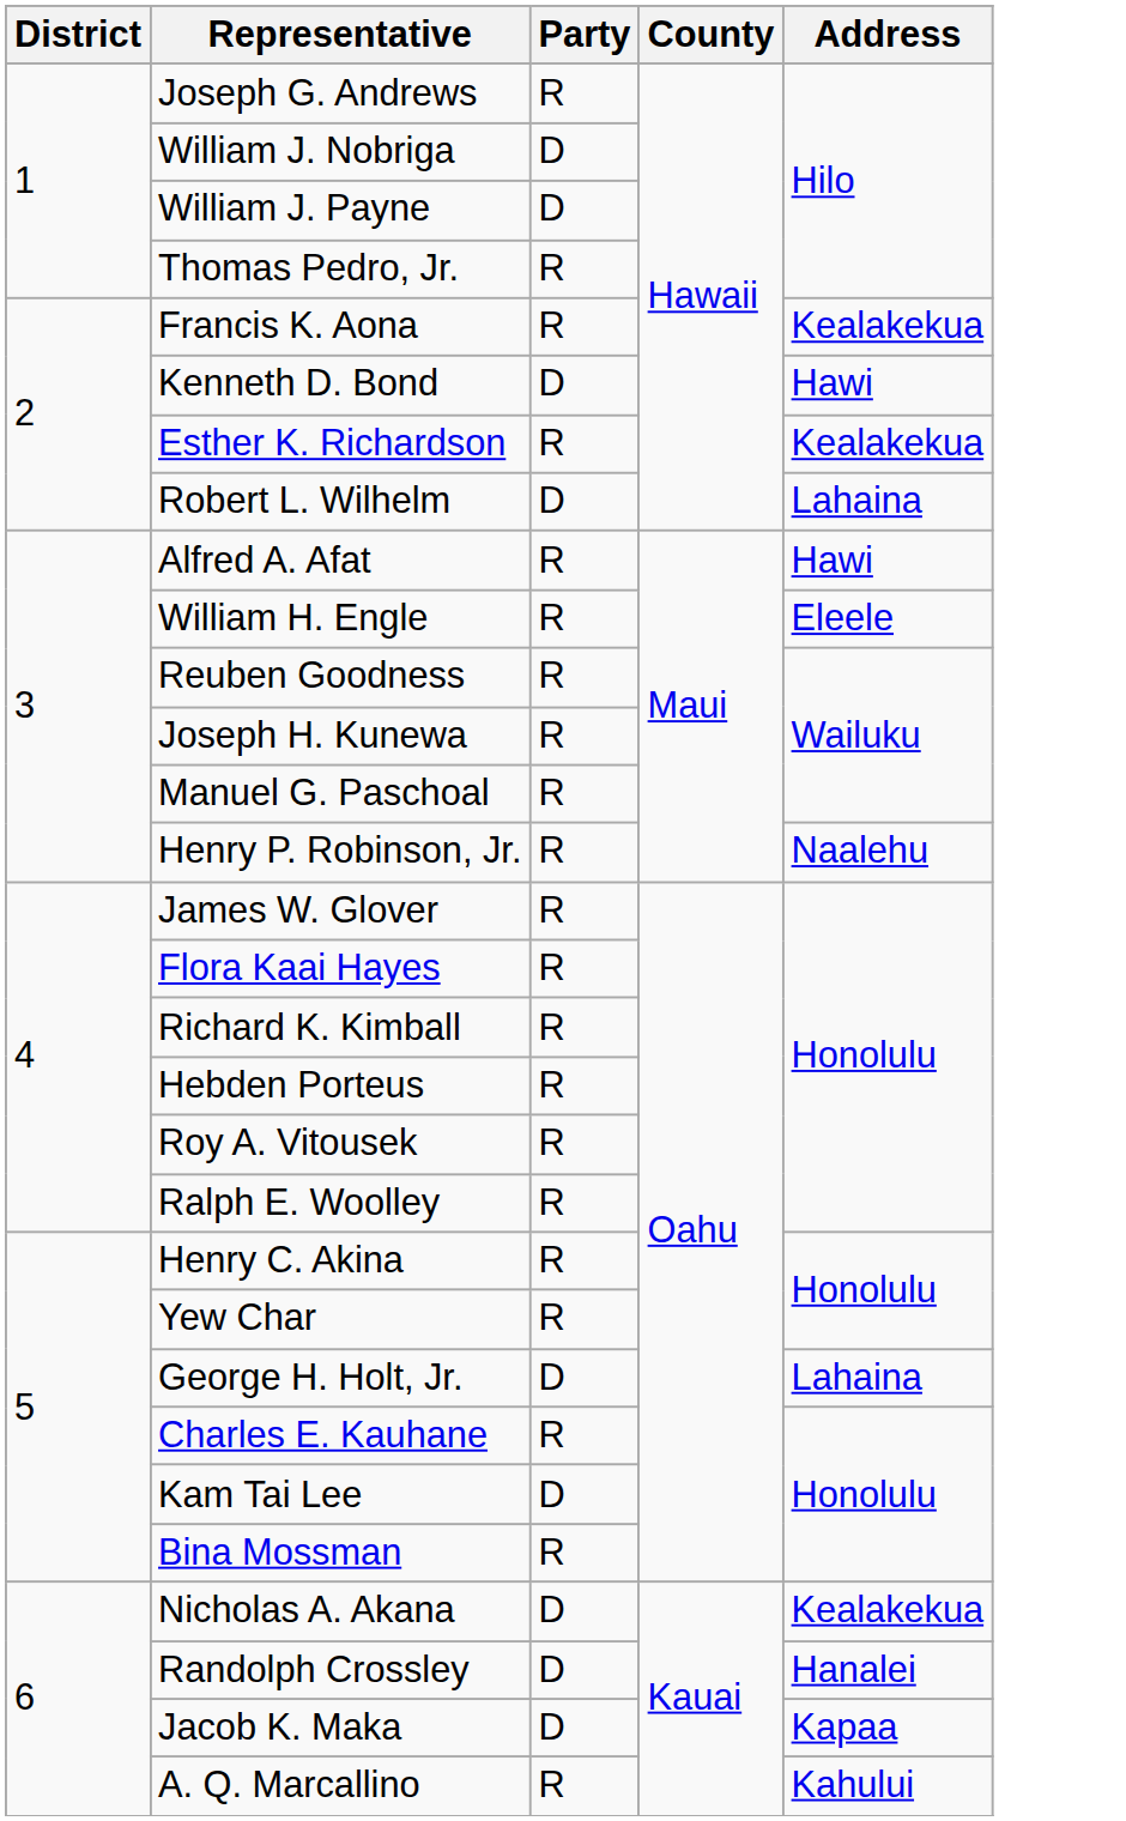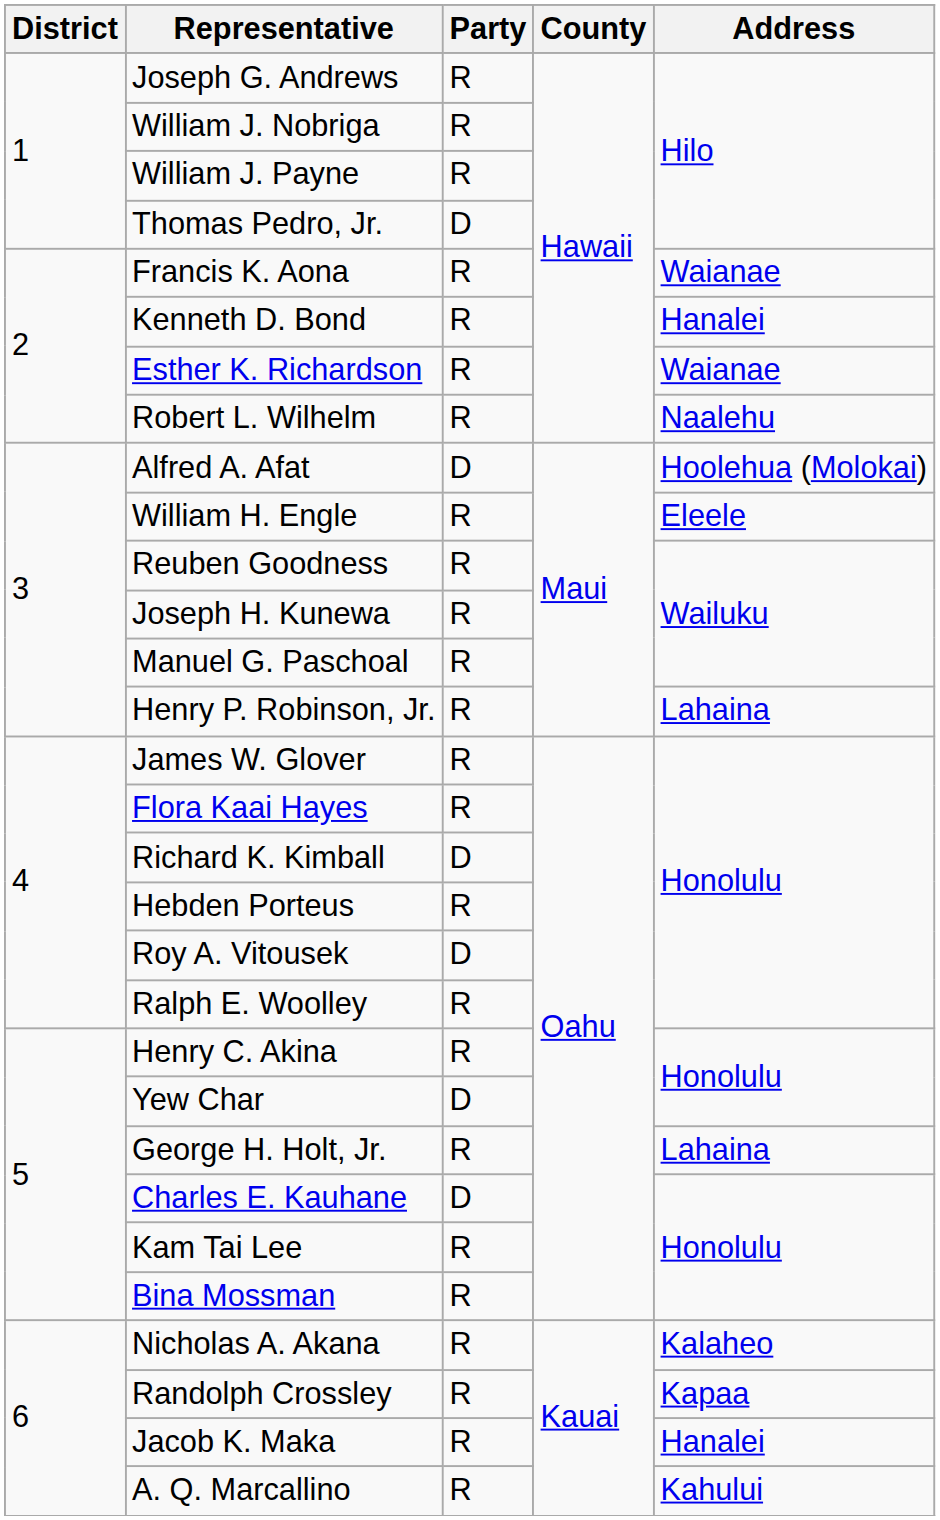 <table class= "sortable wikitable">
 <tr>
 <th>District</th>
 <th>Representative</th>
 <th>Party</th>
 <th>County</th>
 <th>Address</th>
 </tr>
 <tr>
 <td rowspan=4>1</td>
 <td>Joseph G. Andrews</td>
 <td>R</td>
 <td rowspan=8><a href='#'>Hawaii</a></td>
 <td rowspan=4><a href='#'>Hilo</a></td>
 </tr>
 <tr>
 <td>William J. Nobriga</td>
-<td>D</td>
+<td>R</td>
 </tr>
 <tr>
 <td>William J. Payne</td>
-<td>D</td>
+<td>R</td>
 </tr>
 <tr>
 <td>Thomas Pedro, Jr.</td>
-<td>R</td>
+<td>D</td>
 </tr>
 <tr>
 <td rowspan=4>2</td>
 <td>Francis K. Aona</td>
 <td>R</td>
-<td><a href='#'>Kealakekua</a></td>
+<td><a href='#'>Waianae</a></td>
 </tr>
 <tr>
 <td>Kenneth D. Bond</td>
-<td>D</td>
-<td><a href='#'>Hawi</a></td>
+<td>R</td>
+<td><a href='#'>Hanalei</a></td>
 </tr>
 <tr>
 <td><a href='#'>Esther K. Richardson</a></td>
 <td>R</td>
-<td><a href='#'>Kealakekua</a></td>
+<td><a href='#'>Waianae</a></td>
 </tr>
 <tr>
 <td>Robert L. Wilhelm</td>
-<td>D</td>
-<td><a href='#'>Lahaina</a></td>
+<td>R</td>
+<td><a href='#'>Naalehu</a></td>
 </tr>
 <tr>
 <td rowspan=6>3</td>
 <td>Alfred A. Afat</td>
-<td>R</td>
+<td>D</td>
 <td rowspan=6><a href='#'>Maui</a></td>
-<td><a href='#'>Hawi</a></td>
+<td><a href='#'>Hoolehua</a> (<a href='#'>Molokai</a>)</td>
 </tr>
 <tr>
 <td>William H. Engle</td>
 <td>R</td>
 <td><a href='#'>Eleele</a></td>
 </tr>
 <tr>
 <td>Reuben Goodness</td>
 <td>R</td>
 <td rowspan=3><a href='#'>Wailuku</a></td>
 </tr>
 <tr>
 <td>Joseph H. Kunewa</td>
 <td>R</td>
 </tr>
 <tr>
 <td>Manuel G. Paschoal</td>
 <td>R</td>
 </tr>
 <tr>
 <td>Henry P. Robinson, Jr.</td>
 <td>R</td>
-<td><a href='#'>Naalehu</a></td>
+<td><a href='#'>Lahaina</a></td>
 </tr>
 <tr>
 <td rowspan=6>4</td>
 <td>James W. Glover</td>
 <td>R</td>
 <td rowspan=12><a href='#'>Oahu</a></td>
 <td rowspan=6><a href='#'>Honolulu</a></td>
 </tr>
 <tr>
 <td><a href='#'>Flora Kaai Hayes</a></td>
 <td>R</td>
 </tr>
 <tr>
 <td>Richard K. Kimball</td>
-<td>R</td>
+<td>D</td>
 </tr>
 <tr>
 <td>Hebden Porteus</td>
 <td>R</td>
 </tr>
 <tr>
 <td>Roy A. Vitousek</td>
-<td>R</td>
+<td>D</td>
 </tr>
 <tr>
 <td>Ralph E. Woolley</td>
 <td>R</td>
 </tr>
 <tr>
 <td rowspan=6>5</td>
 <td>Henry C. Akina</td>
 <td>R</td>
 <td rowspan=2><a href='#'>Honolulu</a></td>
 </tr>
 <tr>
 <td>Yew Char</td>
-<td>R</td>
+<td>D</td>
 </tr>
 <tr>
 <td>George H. Holt, Jr.</td>
-<td>D</td>
+<td>R</td>
 <td><a href='#'>Lahaina</a></td>
 </tr>
 <tr>
 <td><a href='#'>Charles E. Kauhane</a></td>
-<td>R</td>
+<td>D</td>
 <td rowspan=3><a href='#'>Honolulu</a></td>
 </tr>
 <tr>
 <td>Kam Tai Lee</td>
-<td>D</td>
+<td>R</td>
 </tr>
 <tr>
 <td><a href='#'>Bina Mossman</a></td>
 <td>R</td>
 </tr>
 <tr>
 <td rowspan=4>6</td>
 <td>Nicholas A. Akana</td>
-<td>D</td>
+<td>R</td>
 <td rowspan=4><a href='#'>Kauai</a></td>
-<td><a href='#'>Kealakekua</a></td>
+<td><a href='#'>Kalaheo</a></td>
 </tr>
 <tr>
 <td>Randolph Crossley</td>
-<td>D</td>
-<td><a href='#'>Hanalei</a></td>
+<td>R</td>
+<td><a href='#'>Kapaa</a></td>
 </tr>
 <tr>
 <td>Jacob K. Maka</td>
-<td>D</td>
-<td><a href='#'>Kapaa</a></td>
+<td>R</td>
+<td><a href='#'>Hanalei</a></td>
 </tr>
 <tr>
 <td>A. Q. Marcallino</td>
 <td>R</td>
 <td><a href='#'>Kahului</a></td>
 </tr>
 <tr>
 </tr>
 </table>
